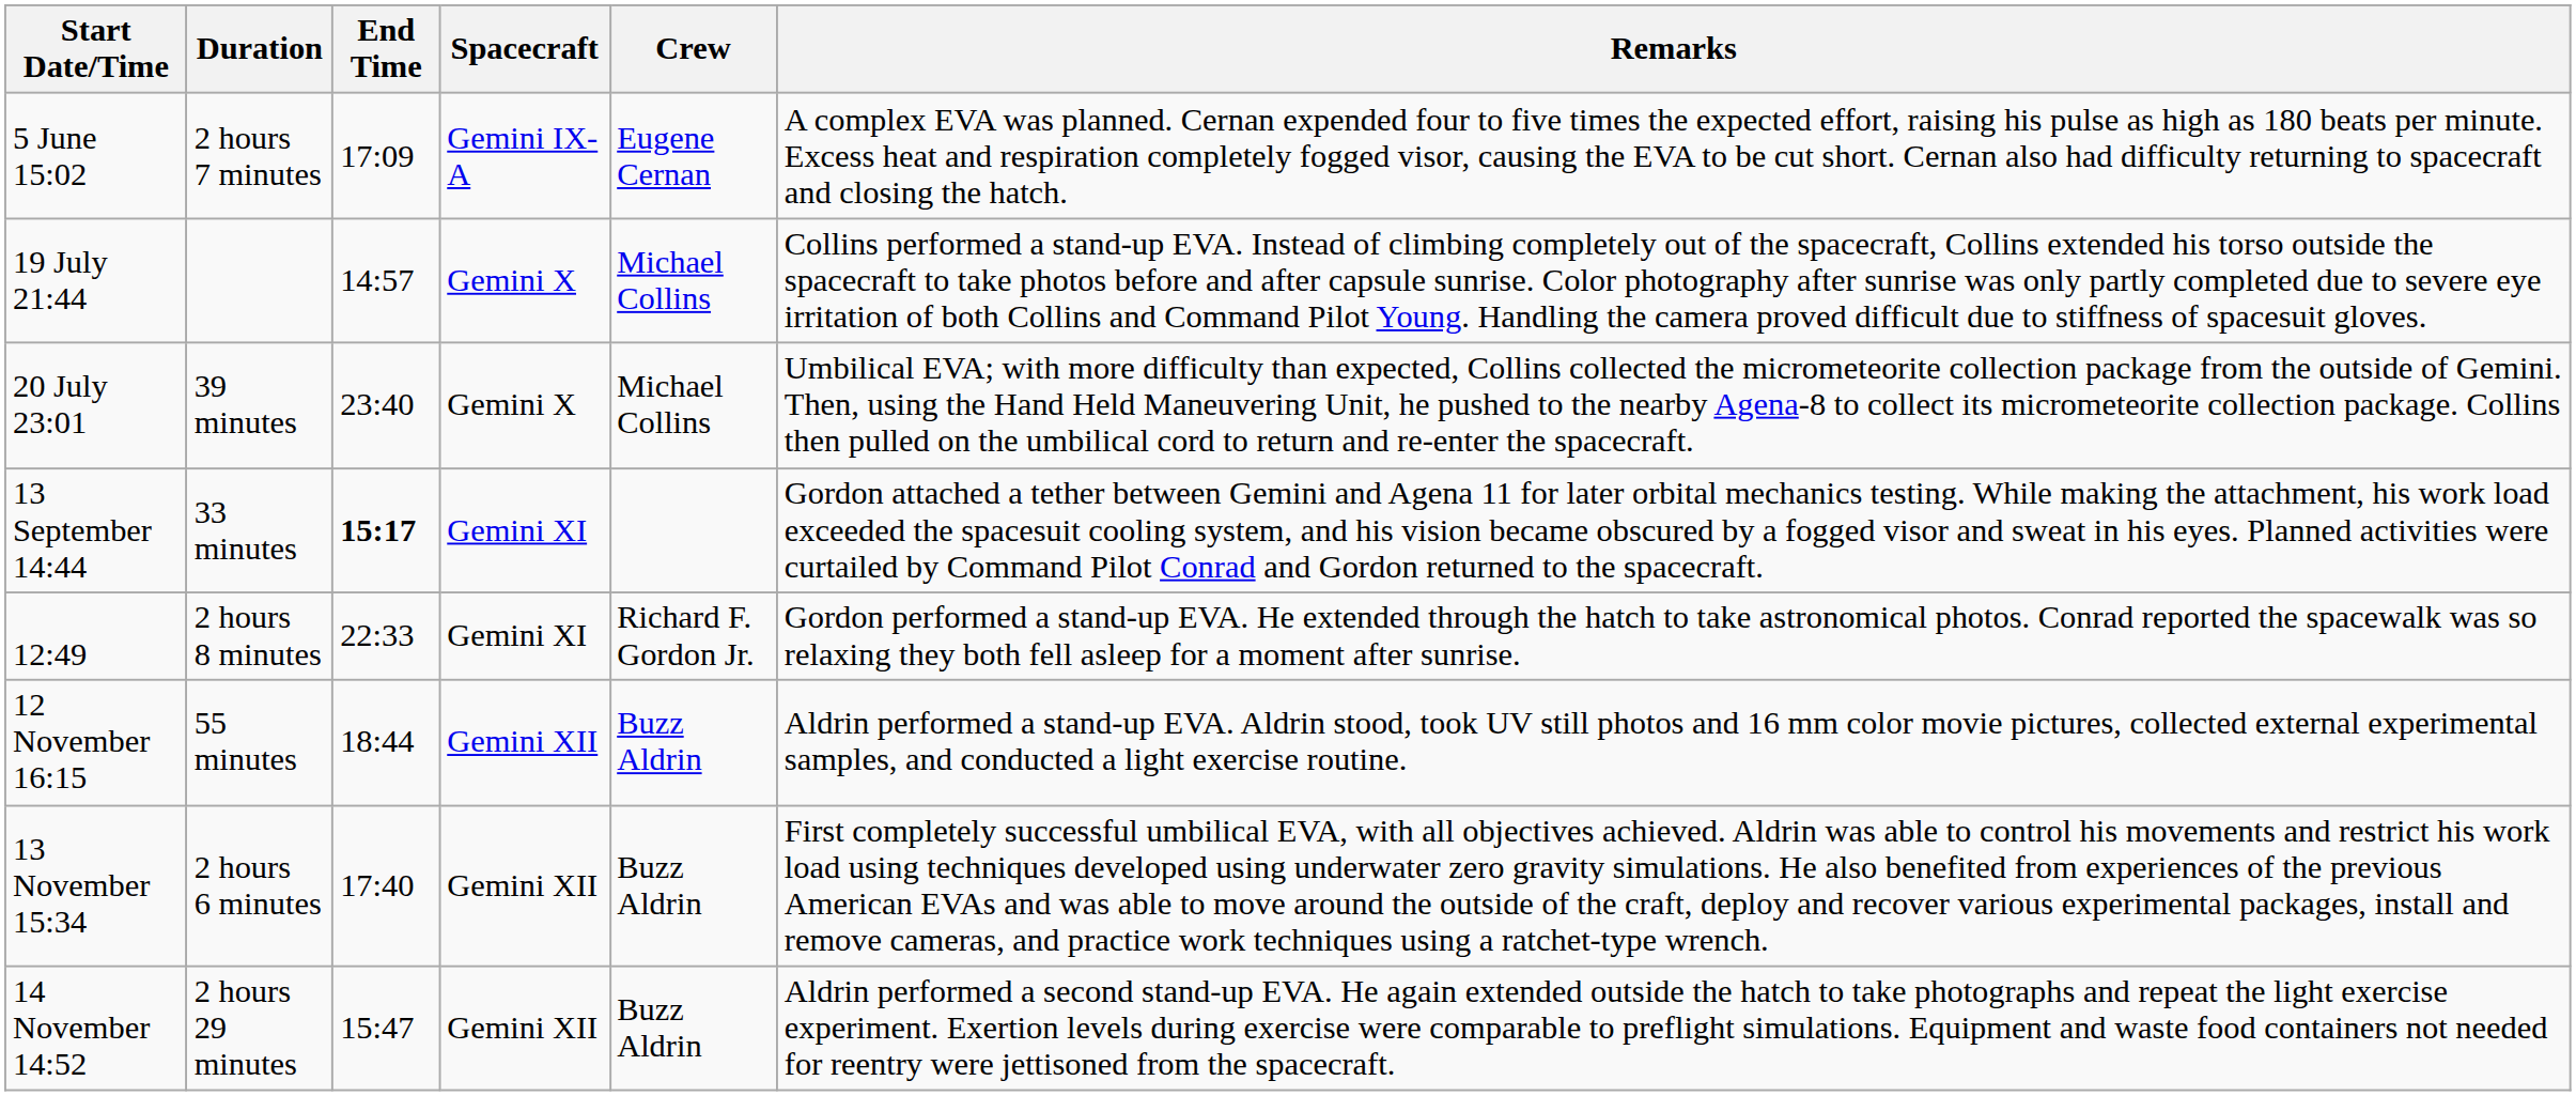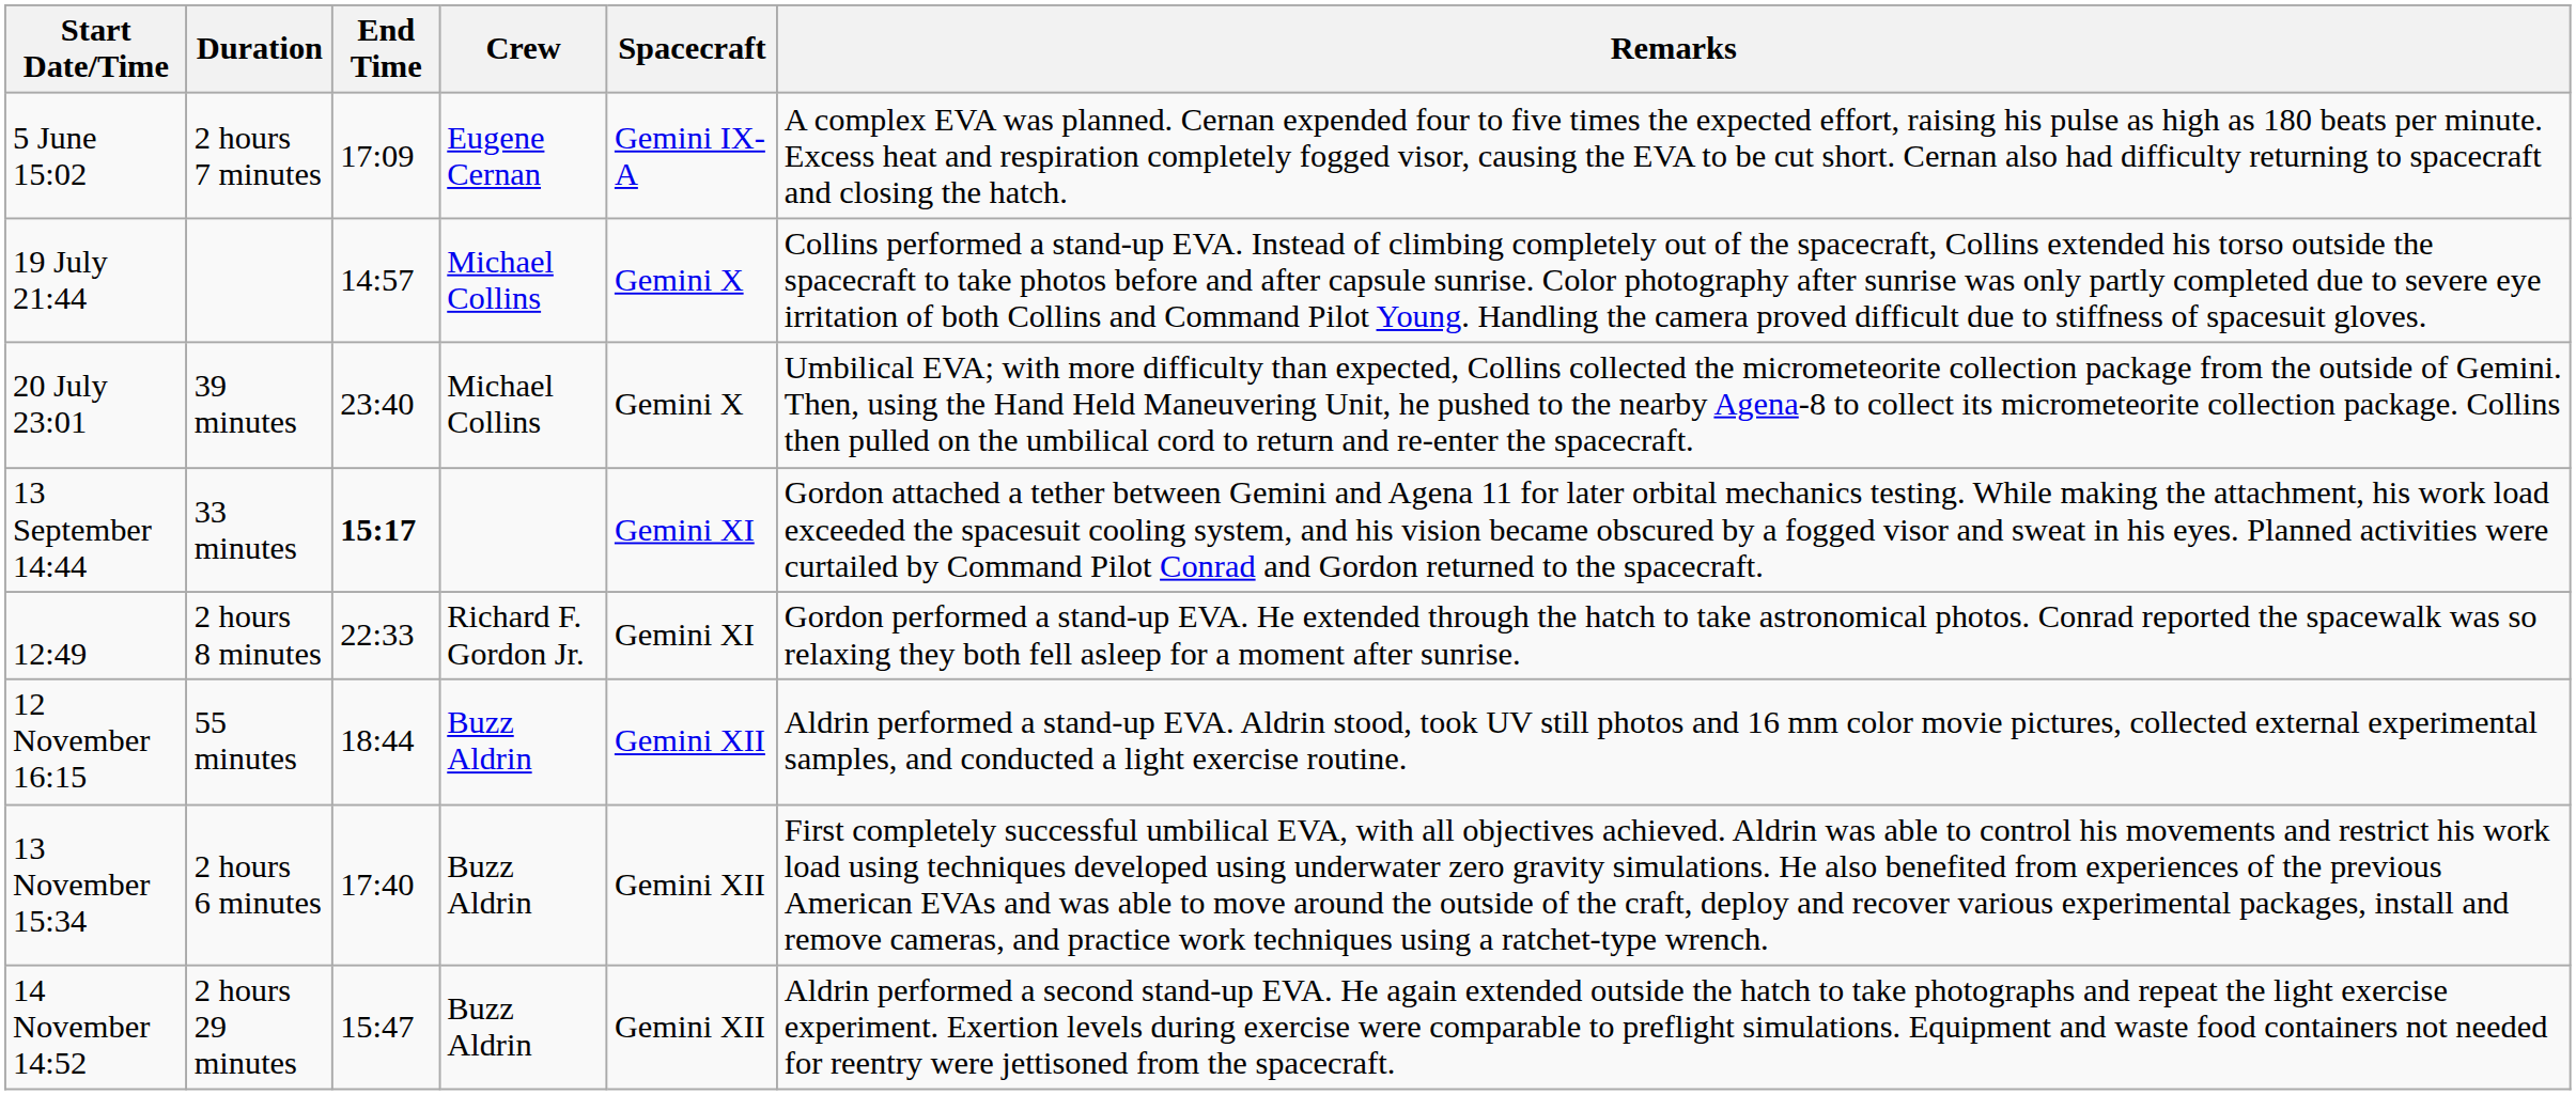 <table class="wikitable" width="100%">
 <tr>
 <th>Start Date/Time</th>
 <th>Duration</th>
 <th>End Time</th>
+<th>Crew</th>
 <th>Spacecraft</th>
-<th>Crew</th>
 <th>Remarks</th>
 </tr>
 <tr>
 <td>5 June<br>15:02</td>
 <td>2 hours<br>7 minutes</td>
 <td>17:09</td>
+<td><a href='#'>Eugene Cernan</a></td>
 <td><a href='#'>Gemini IX-A</a></td>
-<td><a href='#'>Eugene Cernan</a></td>
 <td>A complex EVA was planned. Cernan expended four to five times the expected effort, raising his pulse as high as 180 beats per minute. Excess heat and respiration completely fogged visor, causing the EVA to be cut short. Cernan also had difficulty returning to spacecraft and closing the hatch.</td>
 </tr>
 <tr>
 <td>19 July<br>21:44</td>
 <td></td>
 <td>14:57</td>
+<td><a href='#'>Michael Collins</a></td>
 <td><a href='#'>Gemini X</a></td>
-<td><a href='#'>Michael Collins</a></td>
 <td>Collins performed a stand-up EVA. Instead of climbing completely out of the spacecraft, Collins extended his torso outside the spacecraft to take photos before and after capsule sunrise. Color photography after sunrise was only partly completed due to severe eye irritation of both Collins and Command Pilot <a href='#'>Young</a>. Handling the camera proved difficult due to stiffness of spacesuit gloves.</td>
 </tr>
 <tr>
 <td>20 July<br>23:01</td>
 <td>39 minutes</td>
 <td>23:40</td>
+<td>Michael Collins</td>
 <td>Gemini X</td>
-<td>Michael Collins</td>
 <td>Umbilical EVA;  with more difficulty than expected, Collins collected the micrometeorite collection package from the outside of Gemini. Then, using the Hand Held Maneuvering Unit, he pushed to the nearby <a href='#'>Agena</a>-8 to collect its micrometeorite collection package. Collins then pulled on the umbilical cord to return and re-enter the spacecraft.</td>
 </tr>
 <tr>
 <td>13 September<br>14:44</td>
 <td>33 minutes</td>
 <td><strong>15:17</strong></td>
+<td></td>
 <td><a href='#'>Gemini XI</a></td>
-<td></td>
 <td>Gordon attached a tether between Gemini and Agena 11 for later orbital mechanics testing. While making the attachment, his work load exceeded the spacesuit cooling system, and his vision became obscured by a fogged visor and sweat in his eyes. Planned activities were curtailed by Command Pilot <a href='#'>Conrad</a> and Gordon returned to the spacecraft.</td>
 </tr>
 <tr>
 <td><br>12:49</td>
 <td>2 hours<br>8 minutes</td>
 <td>22:33</td>
+<td>Richard F. Gordon Jr.</td>
 <td>Gemini XI</td>
-<td>Richard F. Gordon Jr.</td>
 <td>Gordon performed a stand-up EVA. He extended through the hatch to take astronomical photos. Conrad reported the spacewalk was so relaxing they both fell asleep for a moment after sunrise.</td>
 </tr>
 <tr>
 <td>12 November<br>16:15</td>
 <td>55 minutes</td>
 <td>18:44</td>
+<td><a href='#'>Buzz Aldrin</a></td>
 <td><a href='#'>Gemini XII</a></td>
-<td><a href='#'>Buzz Aldrin</a></td>
 <td>Aldrin performed a stand-up EVA. Aldrin stood, took UV still photos and 16 mm color movie pictures, collected external experimental samples, and conducted a light exercise routine.</td>
 </tr>
 <tr>
 <td>13 November<br>15:34</td>
 <td>2 hours<br>6 minutes</td>
 <td>17:40</td>
+<td>Buzz Aldrin</td>
 <td>Gemini XII</td>
-<td>Buzz Aldrin</td>
 <td>First completely successful umbilical EVA, with all objectives achieved. Aldrin was able to control his movements and restrict his work load using techniques developed using underwater zero gravity simulations. He also benefited from experiences of the previous American EVAs and was able to move around the outside of the craft, deploy and recover various experimental packages, install and remove cameras, and practice work techniques using a ratchet-type wrench.</td>
 </tr>
 <tr>
 <td>14 November<br>14:52</td>
 <td>2 hours<br>29 minutes</td>
 <td>15:47</td>
+<td>Buzz Aldrin</td>
 <td>Gemini XII</td>
-<td>Buzz Aldrin</td>
 <td>Aldrin performed a second stand-up EVA.  He again extended outside the hatch to take photographs and repeat the light exercise experiment. Exertion levels during exercise were comparable to preflight simulations. Equipment and waste food containers not needed for reentry were jettisoned from the spacecraft.</td>
 </tr>
 </table>
